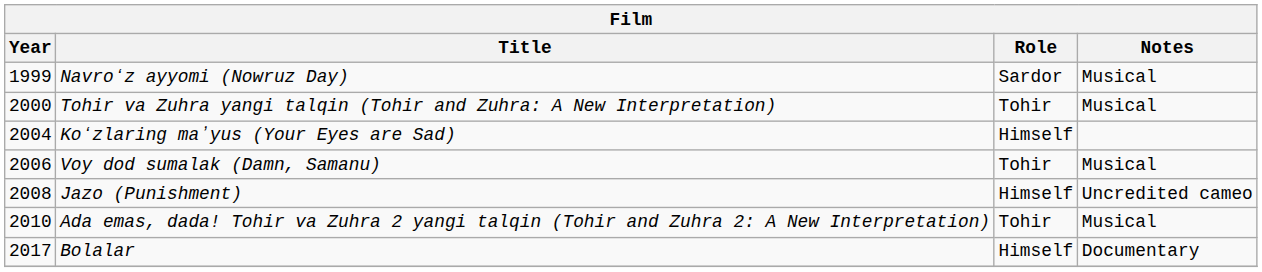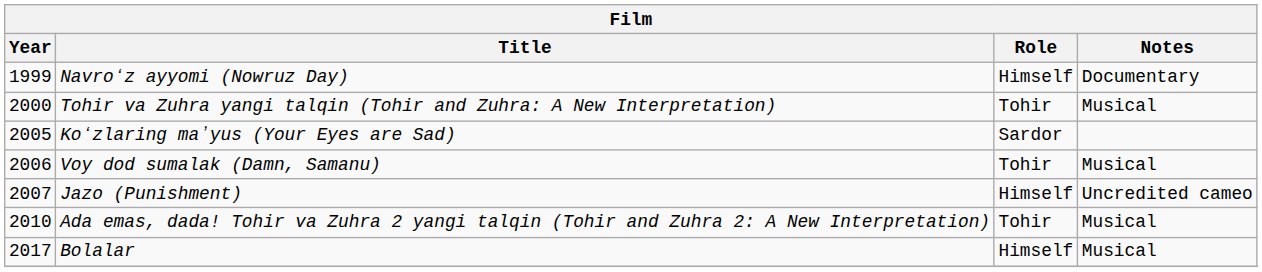 <table class="wikitable">
 <tr>
 <th colspan="5">Film</th>
 </tr>
 <tr>
 <th>Year</th>
 <th>Title</th>
 <th>Role</th>
 <th>Notes</th>
 </tr>
 <tr>
 <td>1999</td>
 <td><em>Navroʻz ayyomi (Nowruz Day)</em></td>
-<td>Sardor</td>
-<td>Musical</td>
+<td>Himself</td>
+<td>Documentary</td>
 </tr>
 <tr>
 <td>2000</td>
 <td><em>Tohir va Zuhra yangi talqin (Tohir and Zuhra: A New Interpretation)</em></td>
 <td>Tohir</td>
 <td>Musical</td>
 </tr>
 <tr>
-<td>2004</td>
+<td>2005</td>
 <td><em>Koʻzlaring maʼyus (Your Eyes are Sad)</em></td>
-<td>Himself</td>
+<td>Sardor</td>
 <td></td>
 </tr>
 <tr>
 <td>2006</td>
 <td><em>Voy dod sumalak (Damn, Samanu)</em></td>
 <td>Tohir</td>
 <td>Musical</td>
 </tr>
 <tr>
-<td>2008</td>
+<td>2007</td>
 <td><em>Jazo (Punishment)</em></td>
 <td>Himself</td>
 <td>Uncredited cameo</td>
 </tr>
 <tr>
 <td>2010</td>
 <td><em>Ada emas, dada! Tohir va Zuhra 2 yangi talqin (Tohir and Zuhra 2: A New Interpretation)</em></td>
 <td>Tohir</td>
 <td>Musical</td>
 </tr>
 <tr>
 <td>2017</td>
 <td><em>Bolalar</em></td>
 <td>Himself</td>
-<td>Documentary</td>
+<td>Musical</td>
 </tr>
 <tr>
 </tr>
 </table>
